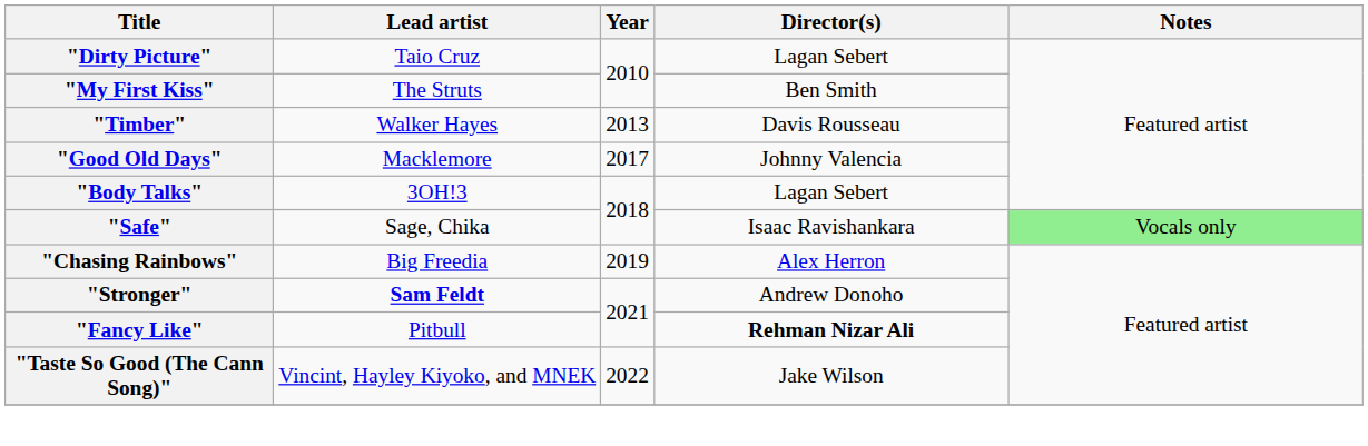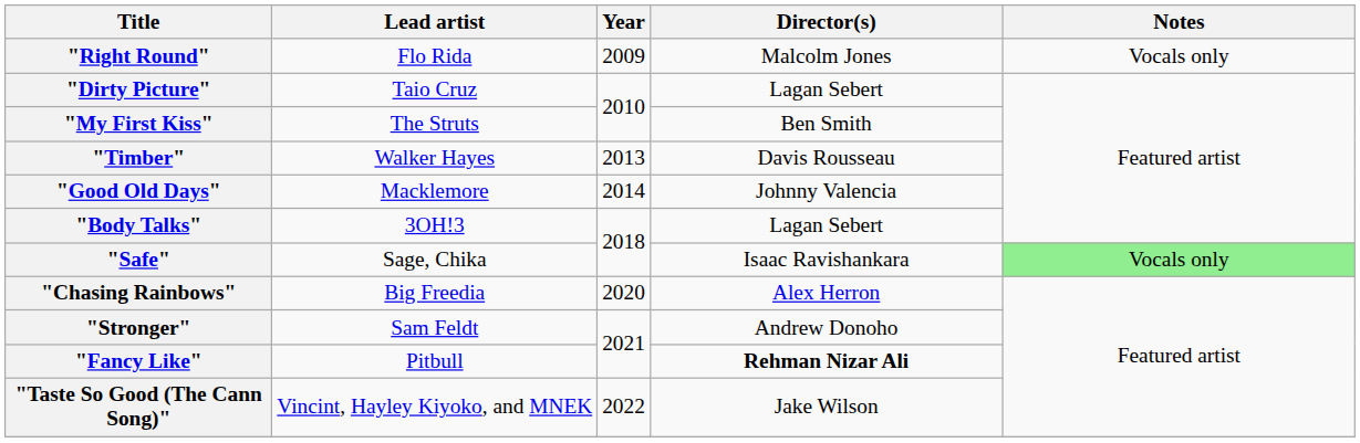 <table class="wikitable plainrowheaders sortable" style="text-align:center;">
 <tr>
 <th scope="col" style="width: 12em;">Title</th>
 <th scope="col">Lead artist</th>
 <th scope="col">Year</th>
 <th scope="col" style="width: 16em;">Director(s)</th>
 <th scope="col" style="width: 16em;">Notes</th>
+</tr>
+<tr>
+<th scope="row">"<a href='#'>Right Round</a>"</th>
+<td><a href='#'>Flo Rida</a></td>
+<td>2009</td>
+<td>Malcolm Jones</td>
+<td>Vocals only</td>
 </tr>
 <tr>
 <th scope="row">"<a href='#'>Dirty Picture</a>"</th>
 <td><a href='#'>Taio Cruz</a></td>
 <td rowspan="2">2010</td>
 <td>Lagan Sebert</td>
 <td rowspan="5">Featured artist</td>
 </tr>
 <tr>
 <th scope="row">"<a href='#'>My First Kiss</a>"</th>
 <td><a href='#'>The Struts</a></td>
 <td>Ben Smith</td>
 </tr>
 <tr>
 <th scope="row">"<a href='#'>Timber</a>"</th>
 <td><a href='#'>Walker Hayes</a></td>
 <td>2013</td>
 <td>Davis Rousseau</td>
 </tr>
 <tr>
 <th scope="row">"<a href='#'>Good Old Days</a>"</th>
 <td><a href='#'>Macklemore</a></td>
-<td>2017</td>
+<td>2014</td>
 <td>Johnny Valencia</td>
 </tr>
 <tr>
 <th scope="row">"<a href='#'>Body Talks</a>"</th>
 <td><a href='#'>3OH!3</a></td>
 <td rowspan="2">2018</td>
 <td>Lagan Sebert</td>
 </tr>
 <tr>
 <th scope="row">"<a href='#'>Safe</a>"</th>
 <td>Sage, Chika</td>
 <td>Isaac Ravishankara</td>
 <td style="background: lightgreen;">Vocals only</td>
 </tr>
 <tr>
 <th scope="row">"Chasing Rainbows"</th>
 <td><a href='#'>Big Freedia</a></td>
-<td>2019</td>
+<td>2020</td>
 <td><a href='#'>Alex Herron</a></td>
 <td rowspan="4">Featured artist</td>
 </tr>
 <tr>
 <th scope="row">"Stronger"</th>
-<td><strong><a href='#'>Sam Feldt</a></strong></td>
+<td><a href='#'>Sam Feldt</a></td>
 <td rowspan="2">2021</td>
 <td>Andrew Donoho</td>
 </tr>
 <tr>
 <th scope="row">"<a href='#'>Fancy Like</a>"</th>
 <td><a href='#'>Pitbull</a></td>
 <td><strong>Rehman Nizar Ali</strong></td>
 </tr>
 <tr>
 <th scope="row">"Taste So Good (The Cann Song)"</th>
 <td><a href='#'>Vincint</a>, <a href='#'>Hayley Kiyoko</a>, and <a href='#'>MNEK</a></td>
 <td>2022</td>
 <td>Jake Wilson</td>
 </tr>
 <tr>
 </tr>
 </table>
